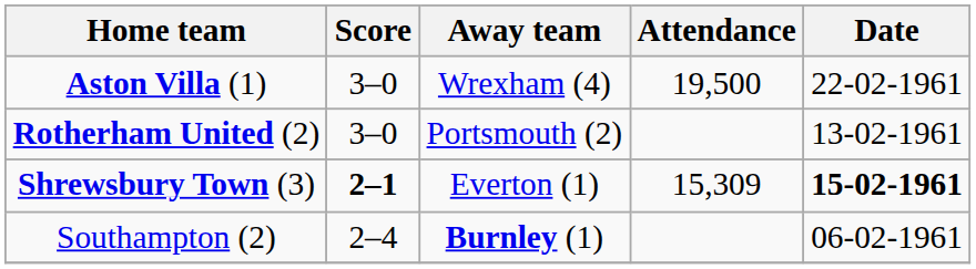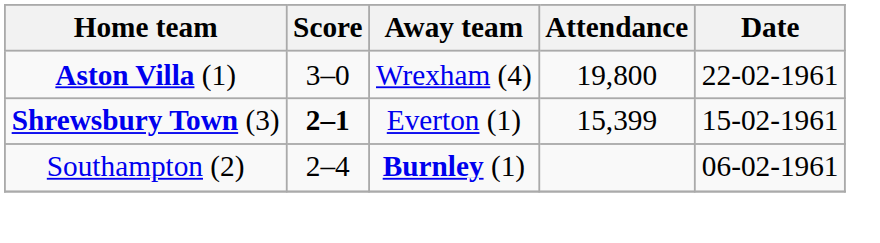 <table class="wikitable" style="text-align: center">
 <tr>
 <th>Home team</th>
 <th>Score</th>
 <th>Away team</th>
 <th>Attendance</th>
 <th>Date</th>
 </tr>
 <tr>
 <td><strong><a href='#'>Aston Villa</a></strong> (1)</td>
 <td>3–0</td>
 <td><a href='#'>Wrexham</a> (4)</td>
-<td>19,500</td>
+<td>19,800</td>
 <td>22-02-1961</td>
-</tr>
-<tr>
-<td><strong><a href='#'>Rotherham United</a></strong> (2)</td>
-<td>3–0</td>
-<td><a href='#'>Portsmouth</a> (2)</td>
-<td></td>
-<td>13-02-1961</td>
 </tr>
 <tr>
 <td><strong><a href='#'>Shrewsbury Town</a></strong> (3)</td>
 <td><strong>2–1</strong></td>
 <td><a href='#'>Everton</a> (1)</td>
-<td>15,309</td>
-<td><strong>15-02-1961</strong></td>
+<td>15,399</td>
+<td>15-02-1961</td>
 </tr>
 <tr>
 <td><a href='#'>Southampton</a> (2)</td>
 <td>2–4</td>
 <td><strong><a href='#'>Burnley</a></strong> (1)</td>
 <td></td>
 <td>06-02-1961</td>
 </tr>
 <tr>
 </tr>
 </table>
